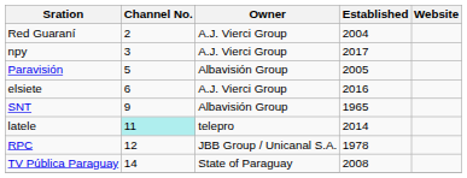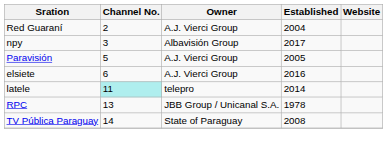 <table class="wikitable sortable">
 <tr>
 <th>Sration</th>
 <th>Channel No.</th>
 <th>Owner</th>
 <th>Established</th>
 <th>Website</th>
 </tr>
 <tr>
 <td>Red Guaraní</td>
 <td>2</td>
 <td>A.J. Vierci Group</td>
 <td>2004</td>
 <td></td>
 </tr>
 <tr>
 <td>npy</td>
 <td>3</td>
-<td>A.J. Vierci Group</td>
+<td>Albavisión Group</td>
 <td>2017</td>
 <td></td>
 </tr>
 <tr>
 <td><a href='#'>Paravisión</a></td>
 <td>5</td>
-<td>Albavisión Group</td>
+<td>A.J. Vierci Group</td>
 <td>2005</td>
 <td></td>
 </tr>
 <tr>
 <td>elsiete</td>
 <td>6</td>
 <td>A.J. Vierci Group</td>
 <td>2016</td>
 <td></td>
 </tr>
 <tr>
-<td><a href='#'>SNT</a></td>
-<td>9</td>
-<td>Albavisión Group</td>
-<td>1965</td>
-<td></td>
-</tr>
-<tr>
 <td>latele</td>
 <td style="background: paleturquoise;">11</td>
 <td>telepro</td>
 <td>2014</td>
 <td></td>
 </tr>
 <tr>
 <td><a href='#'>RPC</a></td>
-<td>12</td>
+<td>13</td>
 <td>JBB Group / Unicanal S.A.</td>
 <td>1978</td>
 <td></td>
 </tr>
 <tr>
 <td><a href='#'>TV Pública Paraguay</a></td>
 <td>14</td>
 <td>State of Paraguay</td>
 <td>2008</td>
 <td></td>
 </tr>
 <tr>
 </tr>
 </table>
